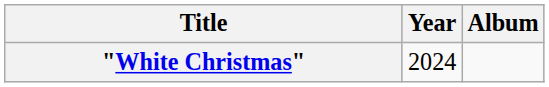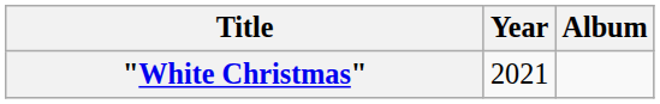 <table class="wikitable plainrowheaders" style="text-align:center;">
 <tr>
 <th scope="col" style="width:16em;">Title</th>
 <th scope="col" style="width:1em;">Year</th>
 <th scope="col">Album</th>
 </tr>
 <tr>
 <th scope="row">"<a href='#'>White Christmas</a>"<br></th>
-<td>2024</td>
+<td>2021</td>
 <td></td>
 </tr>
 </table>
